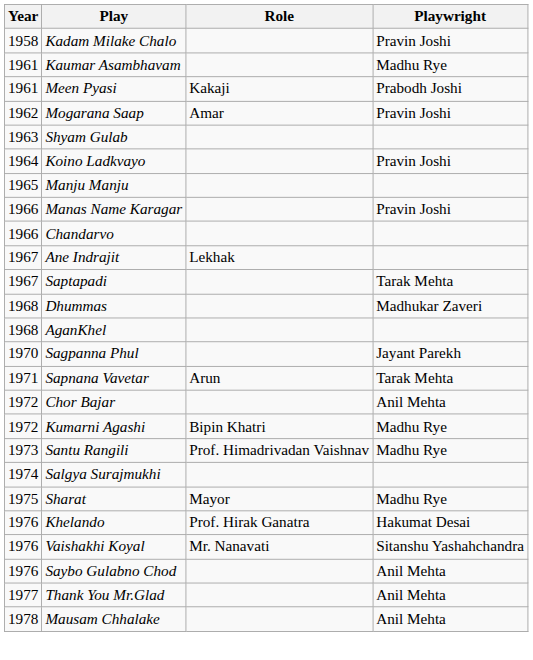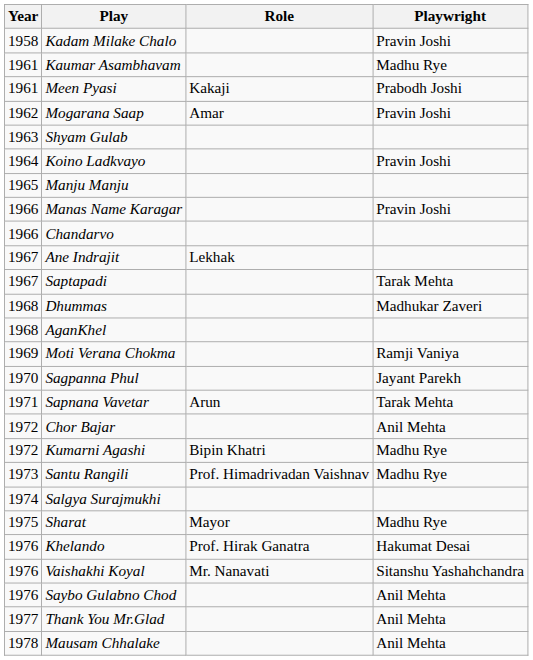 <table class="wikitable">
 <tr>
 <th>Year</th>
 <th>Play</th>
 <th>Role</th>
 <th>Playwright</th>
 </tr>
 <tr>
 <td>1958</td>
 <td><em>Kadam Milake Chalo</em></td>
 <td></td>
 <td>Pravin Joshi</td>
 </tr>
 <tr>
 <td>1961</td>
 <td><em>Kaumar Asambhavam</em></td>
 <td></td>
 <td>Madhu Rye</td>
 </tr>
 <tr>
 <td>1961</td>
 <td><em>Meen Pyasi</em></td>
 <td>Kakaji</td>
 <td>Prabodh Joshi</td>
 </tr>
 <tr>
 <td>1962</td>
 <td><em>Mogarana Saap</em></td>
 <td>Amar</td>
 <td>Pravin Joshi</td>
 </tr>
 <tr>
 <td>1963</td>
 <td><em>Shyam Gulab</em></td>
 <td></td>
 <td></td>
 </tr>
 <tr>
 <td>1964</td>
 <td><em>Koino Ladkvayo</em></td>
 <td></td>
 <td>Pravin Joshi</td>
 </tr>
 <tr>
 <td>1965</td>
 <td><em>Manju Manju</em></td>
 <td></td>
 <td></td>
 </tr>
 <tr>
 <td>1966</td>
 <td><em>Manas Name Karagar</em></td>
 <td></td>
 <td>Pravin Joshi</td>
 </tr>
 <tr>
 <td>1966</td>
 <td><em>Chandarvo</em></td>
 <td></td>
 <td></td>
 </tr>
 <tr>
 <td>1967</td>
 <td><em>Ane Indrajit</em></td>
 <td>Lekhak</td>
 <td></td>
 </tr>
 <tr>
 <td>1967</td>
 <td><em>Saptapadi</em></td>
 <td></td>
 <td>Tarak Mehta</td>
 </tr>
 <tr>
 <td>1968</td>
 <td><em>Dhummas</em></td>
 <td></td>
 <td>Madhukar Zaveri</td>
 </tr>
 <tr>
 <td>1968</td>
 <td><em>AganKhel</em></td>
 <td></td>
 <td></td>
 </tr>
 <tr>
+<td>1969</td>
+<td><em>Moti Verana Chokma</em></td>
+<td></td>
+<td>Ramji Vaniya</td>
+</tr>
+<tr>
 <td>1970</td>
 <td><em>Sagpanna Phul</em></td>
 <td></td>
 <td>Jayant Parekh</td>
 </tr>
 <tr>
 <td>1971</td>
 <td><em>Sapnana Vavetar</em></td>
 <td>Arun</td>
 <td>Tarak Mehta</td>
 </tr>
 <tr>
 <td>1972</td>
 <td><em>Chor Bajar</em></td>
 <td></td>
 <td>Anil Mehta</td>
 </tr>
 <tr>
 <td>1972</td>
 <td><em>Kumarni Agashi</em></td>
 <td>Bipin Khatri</td>
 <td>Madhu Rye</td>
 </tr>
 <tr>
 <td>1973</td>
 <td><em>Santu Rangili</em></td>
 <td>Prof. Himadrivadan Vaishnav</td>
 <td>Madhu Rye</td>
 </tr>
 <tr>
 <td>1974</td>
 <td><em>Salgya Surajmukhi</em></td>
 <td></td>
 <td></td>
 </tr>
 <tr>
 <td>1975</td>
 <td><em>Sharat</em></td>
 <td>Mayor</td>
 <td>Madhu Rye</td>
 </tr>
 <tr>
 <td>1976</td>
 <td><em>Khelando</em></td>
 <td>Prof. Hirak Ganatra</td>
 <td>Hakumat Desai</td>
 </tr>
 <tr>
 <td>1976</td>
 <td><em>Vaishakhi Koyal</em></td>
 <td>Mr. Nanavati</td>
 <td>Sitanshu Yashahchandra</td>
 </tr>
 <tr>
 <td>1976</td>
 <td><em>Saybo Gulabno Chod</em></td>
 <td></td>
 <td>Anil Mehta</td>
 </tr>
 <tr>
 <td>1977</td>
 <td><em>Thank You Mr.Glad</em></td>
 <td></td>
 <td>Anil Mehta</td>
 </tr>
 <tr>
 <td>1978</td>
 <td><em>Mausam Chhalake</em></td>
 <td></td>
 <td>Anil Mehta</td>
 </tr>
 </table>
